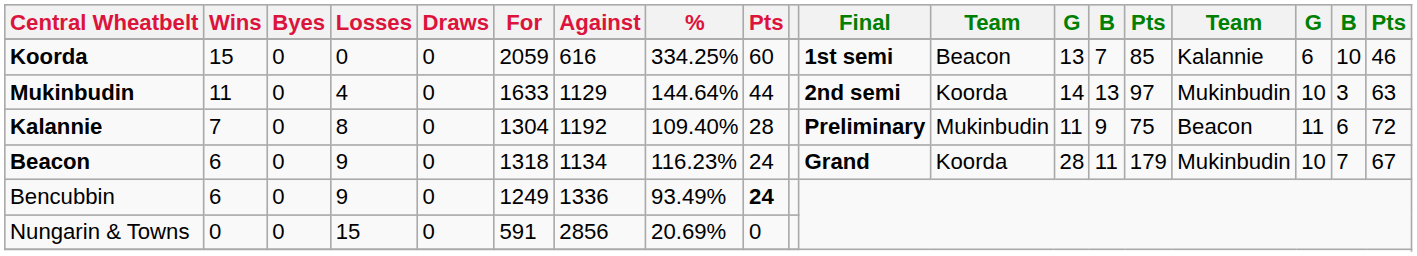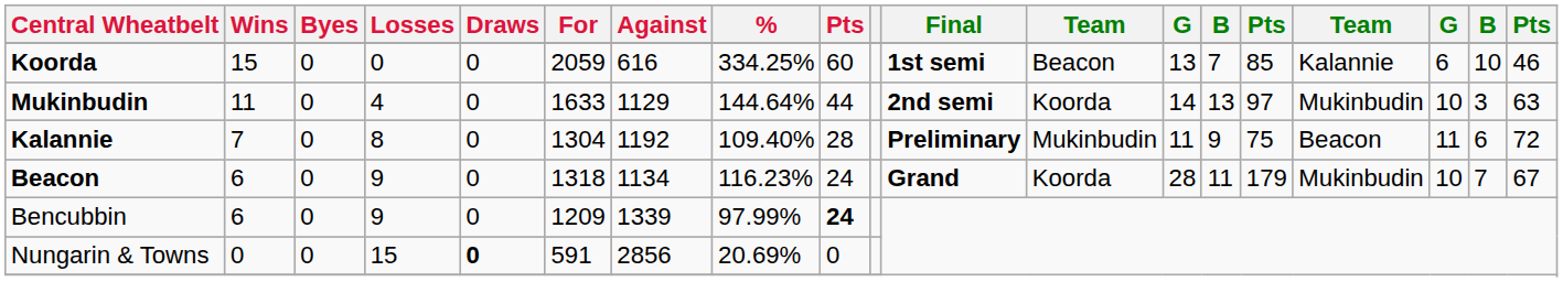 <table style="font-size: 85%; text-align: left;" class="wikitable">
 <tr>
 <th style="color:crimson">Central Wheatbelt</th>
 <th style="color:crimson">Wins</th>
 <th style="color:crimson">Byes</th>
 <th style="color:crimson">Losses</th>
 <th style="color:crimson">Draws</th>
 <th style="color:crimson">For</th>
 <th style="color:crimson">Against</th>
 <th style="color:crimson">%</th>
 <th style="color:crimson">Pts</th>
 <th></th>
 <th style="color:green">Final</th>
 <th style="color:green">Team</th>
 <th style="color:green">G</th>
 <th style="color:green">B</th>
 <th style="color:green">Pts</th>
 <th style="color:green">Team</th>
 <th style="color:green">G</th>
 <th style="color:green">B</th>
 <th style="color:green">Pts</th>
 </tr>
 <tr>
 </tr>
 <tr>
 </tr>
 <tr>
 <td><strong>Koorda</strong></td>
 <td>15</td>
 <td>0</td>
 <td>0</td>
 <td>0</td>
 <td>2059</td>
 <td>616</td>
 <td>334.25%</td>
 <td>60</td>
 <td></td>
 <td><strong>1st semi</strong></td>
 <td>Beacon</td>
 <td>13</td>
 <td>7</td>
 <td>85</td>
 <td>Kalannie</td>
 <td>6</td>
 <td>10</td>
 <td>46</td>
 </tr>
 <tr>
 <td><strong>Mukinbudin</strong></td>
 <td>11</td>
 <td>0</td>
 <td>4</td>
 <td>0</td>
 <td>1633</td>
 <td>1129</td>
 <td>144.64%</td>
 <td>44</td>
 <td></td>
 <td><strong>2nd semi</strong></td>
 <td>Koorda</td>
 <td>14</td>
 <td>13</td>
 <td>97</td>
 <td>Mukinbudin</td>
 <td>10</td>
 <td>3</td>
 <td>63</td>
 </tr>
 <tr>
 <td><strong>Kalannie</strong></td>
 <td>7</td>
 <td>0</td>
 <td>8</td>
 <td>0</td>
 <td>1304</td>
 <td>1192</td>
 <td>109.40%</td>
 <td>28</td>
 <td></td>
 <td><strong>Preliminary</strong></td>
 <td>Mukinbudin</td>
 <td>11</td>
 <td>9</td>
 <td>75</td>
 <td>Beacon</td>
 <td>11</td>
 <td>6</td>
 <td>72</td>
 </tr>
 <tr>
 <td><strong>Beacon</strong></td>
 <td>6</td>
 <td>0</td>
 <td>9</td>
 <td>0</td>
 <td>1318</td>
 <td>1134</td>
 <td>116.23%</td>
 <td>24</td>
 <td></td>
 <td><strong>Grand</strong></td>
 <td>Koorda</td>
 <td>28</td>
 <td>11</td>
 <td>179</td>
 <td>Mukinbudin</td>
 <td>10</td>
 <td>7</td>
 <td>67</td>
 </tr>
 <tr>
 <td>Bencubbin</td>
 <td>6</td>
 <td>0</td>
 <td>9</td>
 <td>0</td>
-<td>1249</td>
-<td>1336</td>
-<td>93.49%</td>
+<td>1209</td>
+<td>1339</td>
+<td>97.99%</td>
 <td><strong>24</strong></td>
 <td></td>
 </tr>
 <tr>
 <td>Nungarin & Towns</td>
 <td>0</td>
 <td>0</td>
 <td>15</td>
-<td>0</td>
+<td><strong>0</strong></td>
 <td>591</td>
 <td>2856</td>
 <td>20.69%</td>
 <td>0</td>
 <td></td>
 </tr>
 <tr>
 </tr>
 </table>
